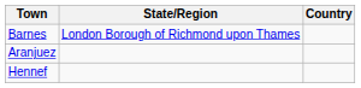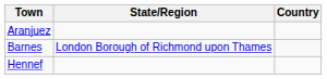 <table class="wikitable sortable">
 <tr>
 <th>Town</th>
 <th>State/Region</th>
 <th>Country</th>
 </tr>
 <tr>
-<td><a href='#'>Barnes</a></td>
-<td><a href='#'>London Borough of Richmond upon Thames</a></td>
+<td><a href='#'>Aranjuez</a></td>
+<td></td>
 <td></td>
 </tr>
 <tr>
-<td><a href='#'>Aranjuez</a></td>
-<td></td>
+<td><a href='#'>Barnes</a></td>
+<td><a href='#'>London Borough of Richmond upon Thames</a></td>
 <td></td>
 </tr>
 <tr>
 <td><a href='#'>Hennef</a></td>
 <td></td>
 <td></td>
 </tr>
 </table>
